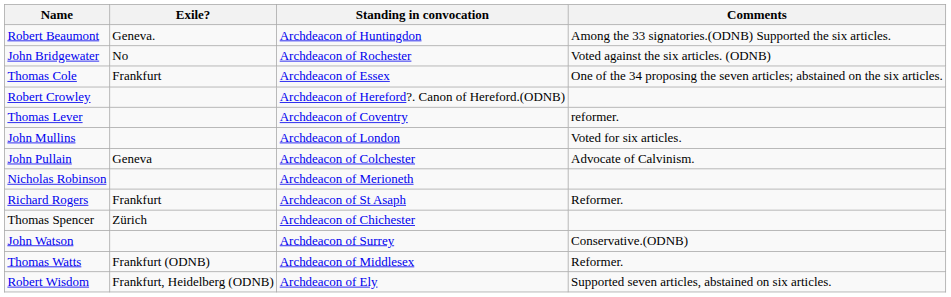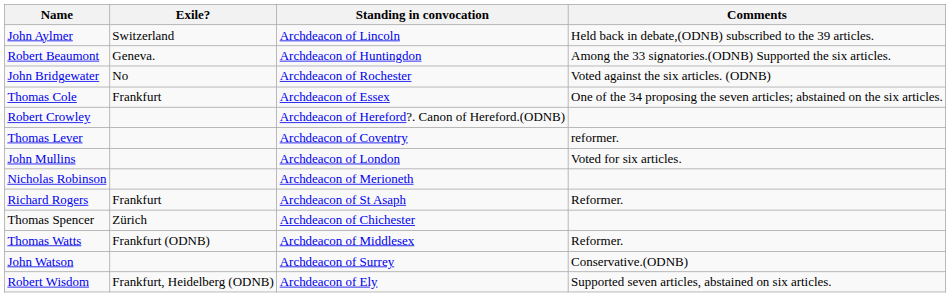 <table class="wikitable">
 <tr>
 <th>Name</th>
 <th>Exile?</th>
 <th>Standing in convocation</th>
 <th>Comments</th>
+</tr>
+<tr>
+<td><a href='#'>John Aylmer</a></td>
+<td>Switzerland</td>
+<td><a href='#'>Archdeacon of Lincoln</a></td>
+<td>Held back in debate,(ODNB) subscribed to the 39 articles.</td>
 </tr>
 <tr>
 <td><a href='#'>Robert Beaumont</a></td>
 <td>Geneva.</td>
 <td><a href='#'>Archdeacon of Huntingdon</a></td>
 <td>Among the 33 signatories.(ODNB) Supported the six articles.</td>
 </tr>
 <tr>
 <td><a href='#'>John Bridgewater</a></td>
 <td>No</td>
 <td><a href='#'>Archdeacon of Rochester</a></td>
 <td>Voted against the six articles. (ODNB)</td>
 </tr>
 <tr>
 <td><a href='#'>Thomas Cole</a></td>
 <td>Frankfurt</td>
 <td><a href='#'>Archdeacon of Essex</a></td>
 <td>One of the 34 proposing the seven articles; abstained on the six articles.</td>
 </tr>
 <tr>
 <td><a href='#'>Robert Crowley</a></td>
 <td></td>
 <td><a href='#'>Archdeacon of Hereford</a>?. Canon of Hereford.(ODNB)</td>
 <td></td>
 </tr>
 <tr>
 <td><a href='#'>Thomas Lever</a></td>
 <td></td>
 <td><a href='#'>Archdeacon of Coventry</a></td>
 <td>reformer.</td>
 </tr>
 <tr>
 <td><a href='#'>John Mullins</a></td>
 <td></td>
 <td><a href='#'>Archdeacon of London</a></td>
 <td>Voted for six articles.</td>
 </tr>
 <tr>
-<td><a href='#'>John Pullain</a></td>
-<td>Geneva</td>
-<td><a href='#'>Archdeacon of Colchester</a></td>
-<td>Advocate of Calvinism.</td>
-</tr>
-<tr>
 <td><a href='#'>Nicholas Robinson</a></td>
 <td></td>
 <td><a href='#'>Archdeacon of Merioneth</a></td>
 <td></td>
 </tr>
 <tr>
 <td><a href='#'>Richard Rogers</a></td>
 <td>Frankfurt</td>
 <td><a href='#'>Archdeacon of St Asaph</a></td>
 <td>Reformer.</td>
 </tr>
 <tr>
 <td>Thomas Spencer</td>
 <td>Zürich</td>
 <td><a href='#'>Archdeacon of Chichester</a></td>
 </tr>
 <tr>
+<td><a href='#'>Thomas Watts</a></td>
+<td>Frankfurt (ODNB)</td>
+<td><a href='#'>Archdeacon of Middlesex</a></td>
+<td>Reformer.</td>
+</tr>
+<tr>
 <td><a href='#'>John Watson</a></td>
 <td></td>
 <td><a href='#'>Archdeacon of Surrey</a></td>
 <td>Conservative.(ODNB)</td>
-</tr>
-<tr>
-<td><a href='#'>Thomas Watts</a></td>
-<td>Frankfurt (ODNB)</td>
-<td><a href='#'>Archdeacon of Middlesex</a></td>
-<td>Reformer.</td>
 </tr>
 <tr>
 <td><a href='#'>Robert Wisdom</a></td>
 <td>Frankfurt, Heidelberg (ODNB)</td>
 <td><a href='#'>Archdeacon of Ely</a></td>
 <td>Supported seven articles, abstained on six articles.</td>
 </tr>
 </table>
